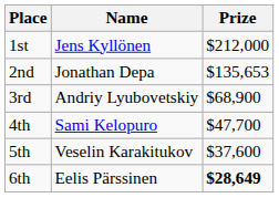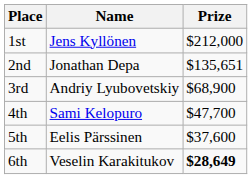 <table class="wikitable">
 <tr>
 <th>Place</th>
 <th>Name</th>
 <th>Prize</th>
 </tr>
 <tr>
 <td>1st</td>
 <td> <a href='#'>Jens Kyllönen</a></td>
 <td>$212,000</td>
 </tr>
 <tr>
 <td>2nd</td>
 <td> Jonathan Depa</td>
-<td>$135,653</td>
+<td>$135,651</td>
 </tr>
 <tr>
 <td>3rd</td>
 <td> Andriy Lyubovetskiy</td>
 <td>$68,900</td>
 </tr>
 <tr>
 <td>4th</td>
 <td> <a href='#'>Sami Kelopuro</a></td>
 <td>$47,700</td>
 </tr>
 <tr>
 <td>5th</td>
-<td> Veselin Karakitukov</td>
+<td> Eelis Pärssinen</td>
 <td>$37,600</td>
 </tr>
 <tr>
 <td>6th</td>
-<td> Eelis Pärssinen</td>
+<td> Veselin Karakitukov</td>
 <td><strong>$28,649</strong></td>
 </tr>
 </table>
